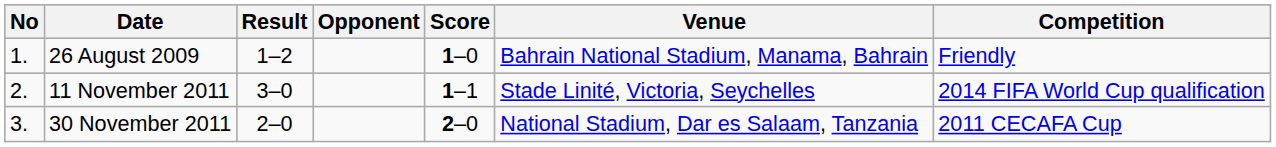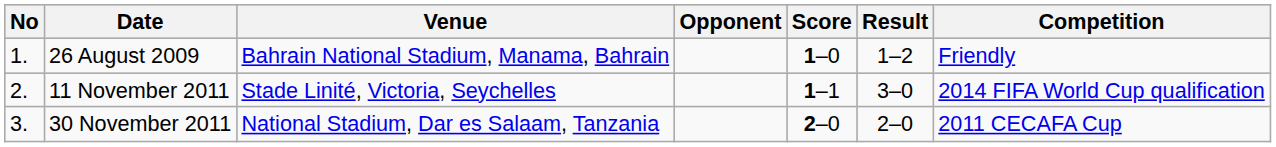 <table class="wikitable" style="font-size:85%;">
 <tr>
 <th>No</th>
 <th>Date</th>
-<th>Result</th>
+<th>Venue</th>
 <th>Opponent</th>
 <th>Score</th>
-<th>Venue</th>
+<th>Result</th>
 <th>Competition</th>
 </tr>
 <tr>
 <td>1.</td>
 <td>26 August 2009</td>
-<td align=center>1–2</td>
+<td><a href='#'>Bahrain National Stadium</a>, <a href='#'>Manama</a>, <a href='#'>Bahrain</a></td>
 <td></td>
 <td align=center><strong>1</strong>–0</td>
-<td><a href='#'>Bahrain National Stadium</a>, <a href='#'>Manama</a>, <a href='#'>Bahrain</a></td>
+<td align=center>1–2</td>
 <td><a href='#'>Friendly</a></td>
 </tr>
 <tr>
 <td>2.</td>
 <td>11 November 2011</td>
-<td align=center>3–0</td>
+<td><a href='#'>Stade Linité</a>, <a href='#'>Victoria</a>, <a href='#'>Seychelles</a></td>
 <td></td>
 <td align=center><strong>1</strong>–1</td>
-<td><a href='#'>Stade Linité</a>, <a href='#'>Victoria</a>, <a href='#'>Seychelles</a></td>
+<td align=center>3–0</td>
 <td><a href='#'>2014 FIFA World Cup qualification</a></td>
 </tr>
 <tr>
 <td>3.</td>
 <td>30 November 2011</td>
-<td align=center>2–0</td>
+<td><a href='#'>National Stadium</a>, <a href='#'>Dar es Salaam</a>, <a href='#'>Tanzania</a></td>
 <td></td>
 <td align=center><strong>2</strong>–0</td>
-<td><a href='#'>National Stadium</a>, <a href='#'>Dar es Salaam</a>, <a href='#'>Tanzania</a></td>
+<td align=center>2–0</td>
 <td><a href='#'>2011 CECAFA Cup</a></td>
 </tr>
 </table>
